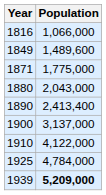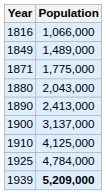 <table class="wikitable floatright">
 <tr style="background:#DDEEFF">
 <th>Year</th>
 <th>Population</th>
 </tr>
 <tr style="background:#DDEEFF">
 <td>1816</td>
 <td align="center">1,066,000</td>
 </tr>
 <tr style="background:#DDEEFF">
 <td>1849</td>
-<td align="center">1,489,600</td>
+<td align="center">1,489,000</td>
 </tr>
 <tr style="background:#DDEEFF">
 <td>1871</td>
 <td align="center">1,775,000</td>
 </tr>
 <tr style="background:#DDEEFF">
 <td>1880</td>
 <td align="center">2,043,000</td>
 </tr>
 <tr style="background:#DDEEFF">
 <td>1890</td>
-<td align="center">2,413,400</td>
+<td align="center">2,413,000</td>
 </tr>
 <tr style="background:#DDEEFF">
 <td>1900</td>
 <td align="center">3,137,000</td>
 </tr>
 <tr style="background:#DDEEFF">
 <td>1910</td>
-<td align="center">4,122,000</td>
+<td align="center">4,125,000</td>
 </tr>
 <tr style="background:#DDEEFF">
 <td>1925</td>
 <td align="center">4,784,000</td>
 </tr>
 <tr style="background:#DDEEFF">
 <td>1939</td>
 <td align="center"><strong>5,209,000</strong></td>
 </tr>
 </table>
